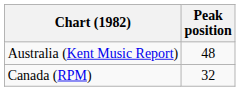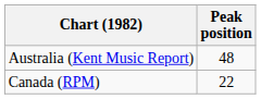 <table class="wikitable">
 <tr>
 <th>Chart (1982)</th>
 <th>Peak<br>position</th>
 </tr>
 <tr>
 <td>Australia (<a href='#'>Kent Music Report</a>)</td>
 <td style="text-align:center;">48</td>
 </tr>
 <tr>
 <td>Canada (<a href='#'>RPM</a>)</td>
-<td style="text-align:center;">32</td>
+<td style="text-align:center;">22</td>
 </tr>
 </table>
